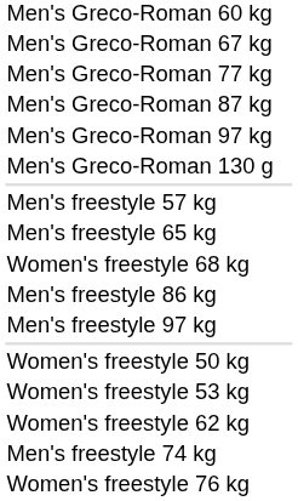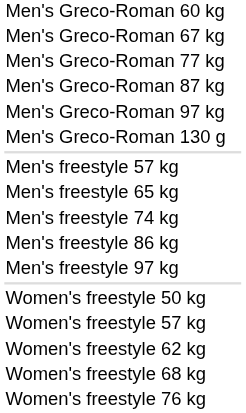 <table>
 <tr>
 <td>Men's Greco-Roman 60 kg</td>
 <td></td>
 <td></td>
 <td></td>
 </tr>
 <tr>
 <td rowspan=2>Men's Greco-Roman 67 kg</td>
 <td rowspan=2></td>
 <td rowspan=2></td>
 <td></td>
 </tr>
 <tr>
 <td></td>
 </tr>
 <tr>
 <td>Men's Greco-Roman 77 kg</td>
 <td></td>
 <td></td>
 <td></td>
 </tr>
 <tr>
 <td>Men's Greco-Roman 87 kg</td>
 <td></td>
 <td></td>
 <td></td>
 </tr>
 <tr>
 <td>Men's Greco-Roman 97 kg</td>
 <td></td>
 <td></td>
 <td></td>
 </tr>
 <tr>
 <td>Men's Greco-Roman 130 g</td>
 <td></td>
 <td></td>
 <td></td>
 </tr>
 <tr bgcolor=#dddddd>
 <td colspan=4></td>
 </tr>
 <tr>
 <td>Men's freestyle 57 kg</td>
 <td></td>
 <td></td>
 <td></td>
 </tr>
 <tr>
 <td rowspan=2>Men's freestyle 65 kg</td>
 <td rowspan=2></td>
 <td rowspan=2></td>
 <td></td>
 </tr>
 <tr>
 <td></td>
 </tr>
 <tr>
-<td>Women's freestyle 68 kg</td>
+<td>Men's freestyle 74 kg</td>
 <td></td>
 <td></td>
-<td nowrap></td>
+<td></td>
 </tr>
 <tr>
 <td>Men's freestyle 86 kg</td>
 <td></td>
 <td></td>
 <td></td>
 </tr>
 <tr>
 <td>Men's freestyle 97 kg</td>
 <td></td>
 <td nowrap></td>
 <td></td>
 </tr>
 <tr bgcolor=#dddddd>
 <td colspan=4></td>
 </tr>
 <tr>
 <td>Women's freestyle 50 kg</td>
 <td nowrap></td>
 <td></td>
 <td></td>
 </tr>
 <tr>
-<td>Women's freestyle 53 kg</td>
+<td>Women's freestyle 57 kg</td>
 <td></td>
 <td></td>
 <td></td>
 </tr>
 <tr>
 <td>Women's freestyle 62 kg</td>
 <td></td>
 <td></td>
 <td></td>
 </tr>
 <tr>
-<td>Men's freestyle 74 kg</td>
+<td>Women's freestyle 68 kg</td>
 <td></td>
 <td></td>
-<td></td>
+<td nowrap></td>
 </tr>
 <tr>
 <td>Women's freestyle 76 kg</td>
 <td></td>
 <td></td>
 <td></td>
 </tr>
 </table>
